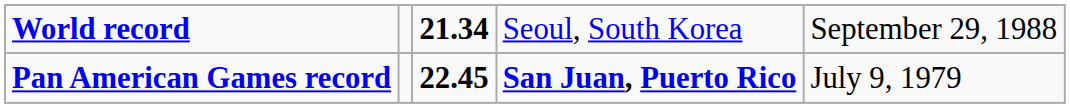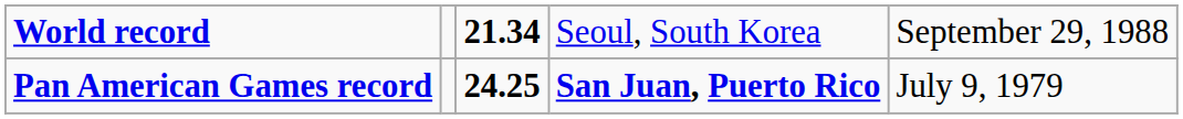 <table class="wikitable">
 <tr>
 <td><strong><a href='#'>World record</a></strong></td>
 <td></td>
 <td><strong>21.34</strong></td>
 <td><a href='#'>Seoul</a>, <a href='#'>South Korea</a></td>
 <td>September 29, 1988</td>
 </tr>
 <tr>
 <td><strong><a href='#'>Pan American Games record</a></strong></td>
 <td></td>
-<td><strong>22.45</strong></td>
+<td><strong>24.25</strong></td>
 <td><strong><a href='#'>San Juan</a>, <a href='#'>Puerto Rico</a></strong></td>
 <td>July 9, 1979</td>
 </tr>
 </table>
